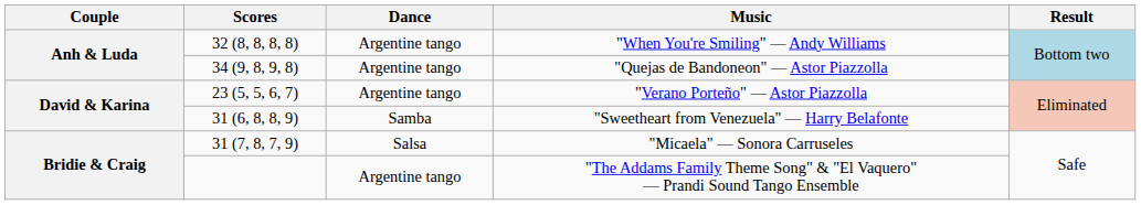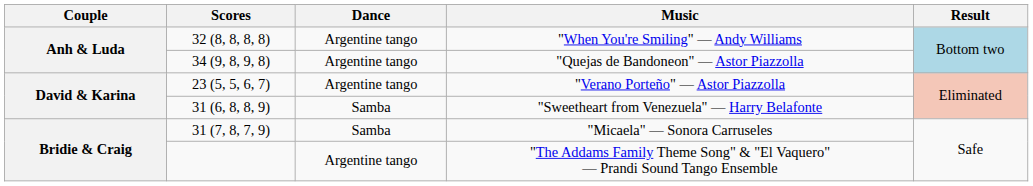 <table class="wikitable sortable" style="text-align:center; width: 90%">
 <tr>
 <th scope="col">Couple</th>
 <th scope="col">Scores</th>
 <th scope="col">Dance</th>
 <th scope="col" class="unsortable">Music</th>
 <th scope="col" class="unsortable">Result</th>
 </tr>
 <tr>
 <th scope="row" rowspan=2>Anh & Luda</th>
 <td>32 (8, 8, 8, 8)</td>
 <td>Argentine tango</td>
 <td>"<a href='#'>When You're Smiling</a>" — <a href='#'>Andy Williams</a></td>
 <td rowspan="2" bgcolor="lightblue">Bottom two</td>
 </tr>
 <tr>
 <td>34 (9, 8, 9, 8)</td>
 <td>Argentine tango</td>
 <td>"Quejas de Bandoneon" — <a href='#'>Astor Piazzolla</a></td>
 </tr>
 <tr>
 <th scope="row" rowspan=2>David & Karina</th>
 <td>23 (5, 5, 6, 7)</td>
 <td>Argentine tango</td>
 <td>"<a href='#'>Verano Porteño</a>" — <a href='#'>Astor Piazzolla</a></td>
 <td rowspan="2" bgcolor="f4c7b8">Eliminated</td>
 </tr>
 <tr>
 <td>31 (6, 8, 8, 9)</td>
 <td>Samba</td>
 <td>"Sweetheart from Venezuela" — <a href='#'>Harry Belafonte</a></td>
 </tr>
 <tr>
 <th scope="row" rowspan=2>Bridie & Craig</th>
 <td>31 (7, 8, 7, 9)</td>
-<td>Salsa</td>
+<td>Samba</td>
 <td>"Micaela" — Sonora Carruseles</td>
 <td rowspan="2">Safe</td>
 </tr>
 <tr>
 <td></td>
 <td>Argentine tango</td>
 <td>"<a href='#'>The Addams Family</a> Theme Song" & "El Vaquero"<br>— Prandi Sound Tango Ensemble</td>
 </tr>
 </table>
